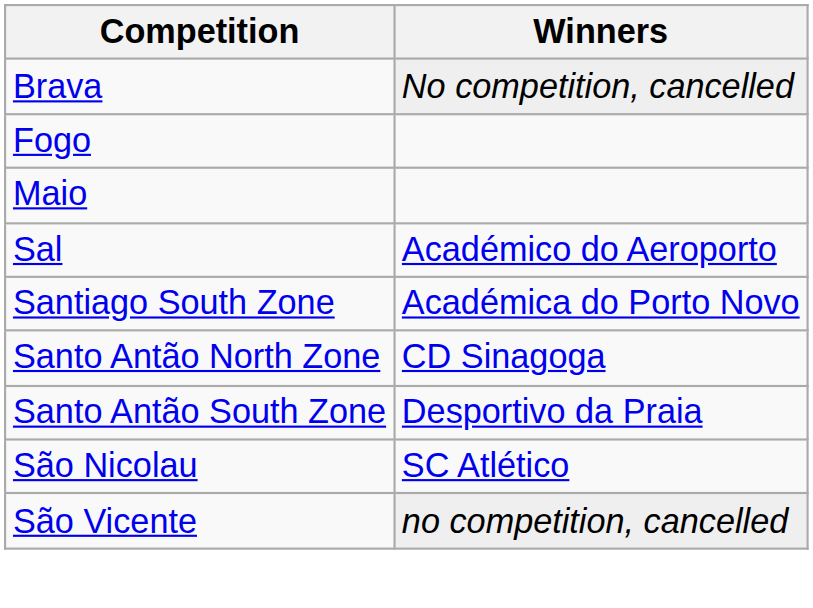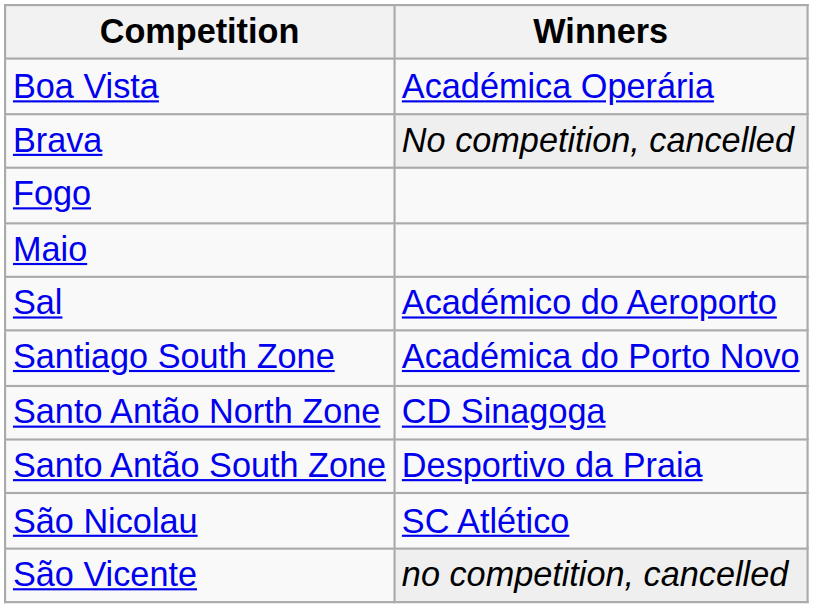 <table class="wikitable">
 <tr>
 <th>Competition</th>
 <th>Winners</th>
+</tr>
+<tr>
+<td><a href='#'>Boa Vista</a></td>
+<td><a href='#'>Académica Operária</a></td>
 </tr>
 <tr>
 <td><a href='#'>Brava</a></td>
 <td bgcolor=#EFEFEF><em>No competition, cancelled</em></td>
 </tr>
 <tr>
 <td><a href='#'>Fogo</a></td>
 <td></td>
 </tr>
 <tr>
 <td><a href='#'>Maio</a></td>
 <td></td>
 </tr>
 <tr>
 <td><a href='#'>Sal</a></td>
 <td><a href='#'>Académico do Aeroporto</a></td>
 </tr>
 <tr>
 <td><a href='#'>Santiago South Zone</a></td>
 <td><a href='#'>Académica do Porto Novo</a></td>
 </tr>
 <tr>
 <td><a href='#'>Santo Antão North Zone</a></td>
 <td><a href='#'>CD Sinagoga</a></td>
 </tr>
 <tr>
 <td><a href='#'>Santo Antão South Zone</a></td>
 <td><a href='#'>Desportivo da Praia</a></td>
 </tr>
 <tr>
 <td><a href='#'>São Nicolau</a></td>
 <td><a href='#'>SC Atlético</a></td>
 </tr>
 <tr>
 <td><a href='#'>São Vicente</a></td>
 <td bgcolor=#EFEFEF><em>no competition, cancelled</em></td>
 </tr>
 </table>
